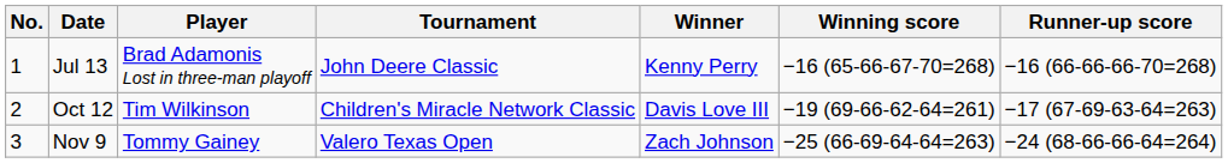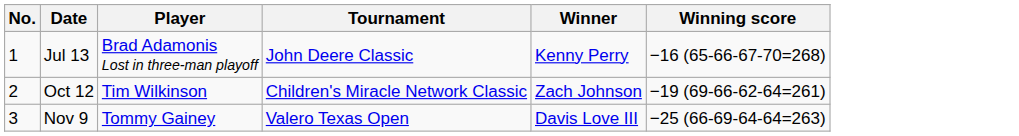 <table class="wikitable" style="font-size:95%;">
 <tr>
 <th>No.</th>
 <th>Date</th>
 <th>Player</th>
 <th>Tournament</th>
 <th>Winner</th>
 <th>Winning score</th>
-<th>Runner-up score</th>
 </tr>
 <tr>
 <td>1</td>
 <td>Jul 13</td>
 <td> <a href='#'>Brad Adamonis</a><br><small><em>Lost in three-man playoff</em></small></td>
 <td><a href='#'>John Deere Classic</a></td>
 <td> <a href='#'>Kenny Perry</a></td>
 <td>−16 (65-66-67-70=268)</td>
-<td>−16 (66-66-66-70=268)</td>
 </tr>
 <tr>
 <td>2</td>
 <td>Oct 12</td>
 <td> <a href='#'>Tim Wilkinson</a></td>
 <td><a href='#'>Children's Miracle Network Classic</a></td>
-<td> <a href='#'>Davis Love III</a></td>
+<td> <a href='#'>Zach Johnson</a></td>
 <td>−19 (69-66-62-64=261)</td>
-<td>−17 (67-69-63-64=263)</td>
 </tr>
 <tr>
 <td>3</td>
 <td>Nov 9</td>
 <td> <a href='#'>Tommy Gainey</a></td>
 <td><a href='#'>Valero Texas Open</a></td>
-<td> <a href='#'>Zach Johnson</a></td>
+<td> <a href='#'>Davis Love III</a></td>
 <td>−25 (66-69-64-64=263)</td>
-<td>−24 (68-66-66-64=264)</td>
 </tr>
 </table>
